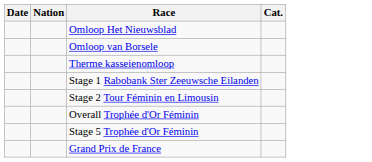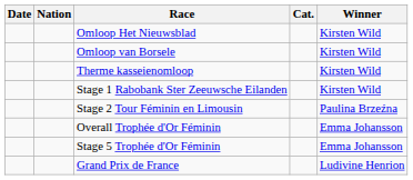 <table class="wikitable sortable">
 <tr>
 <th>Date</th>
 <th>Nation</th>
 <th>Race</th>
 <th>Cat.</th>
+<th>Winner</th>
 </tr>
 <tr>
 <td></td>
 <td></td>
 <td><a href='#'>Omloop Het Nieuwsblad</a></td>
 <td></td>
+<td> <a href='#'>Kirsten Wild</a></td>
 </tr>
 <tr>
 <td></td>
 <td></td>
 <td><a href='#'>Omloop van Borsele</a></td>
 <td></td>
+<td> <a href='#'>Kirsten Wild</a></td>
 </tr>
 <tr>
 <td></td>
 <td></td>
 <td><a href='#'>Therme kasseienomloop</a></td>
 <td></td>
+<td> <a href='#'>Kirsten Wild</a></td>
 </tr>
 <tr>
 <td></td>
 <td></td>
 <td>Stage 1  <a href='#'>Rabobank Ster Zeeuwsche Eilanden</a></td>
 <td></td>
+<td> <a href='#'>Kirsten Wild</a></td>
 </tr>
 <tr>
 <td></td>
 <td></td>
 <td>Stage 2 <a href='#'>Tour Féminin en Limousin</a></td>
 <td></td>
+<td> <a href='#'>Paulina Brzeźna</a></td>
 </tr>
 <tr>
 <td></td>
 <td></td>
 <td>Overall <a href='#'>Trophée d'Or Féminin</a></td>
 <td></td>
+<td> <a href='#'>Emma Johansson</a></td>
 </tr>
 <tr>
 <td></td>
 <td></td>
 <td>Stage 5 <a href='#'>Trophée d'Or Féminin</a></td>
 <td></td>
+<td> <a href='#'>Emma Johansson</a></td>
 </tr>
 <tr>
 <td></td>
 <td></td>
 <td><a href='#'>Grand Prix de France</a></td>
 <td></td>
+<td> <a href='#'>Ludivine Henrion</a></td>
 </tr>
 </table>
